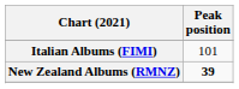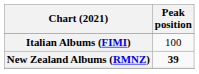 <table class="wikitable sortable plainrowheaders" style="text-align:center;">
 <tr>
 <th scope="col">Chart (2021)</th>
 <th scope="col">Peak<br>position</th>
 </tr>
 <tr>
 </tr>
 <tr>
 </tr>
 <tr>
 </tr>
 <tr>
 </tr>
 <tr>
 <th scope="row">Italian Albums (<a href='#'>FIMI</a>)</th>
-<td>101</td>
+<td>100</td>
 </tr>
 <tr>
 <th scope="row">New Zealand Albums (<a href='#'>RMNZ</a>)</th>
 <td><strong>39</strong></td>
 </tr>
 <tr>
 </tr>
 <tr>
 </tr>
 <tr>
 </tr>
 <tr>
 </tr>
 <tr>
 </tr>
 </table>
